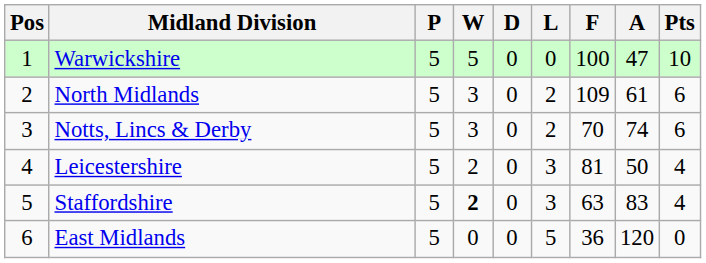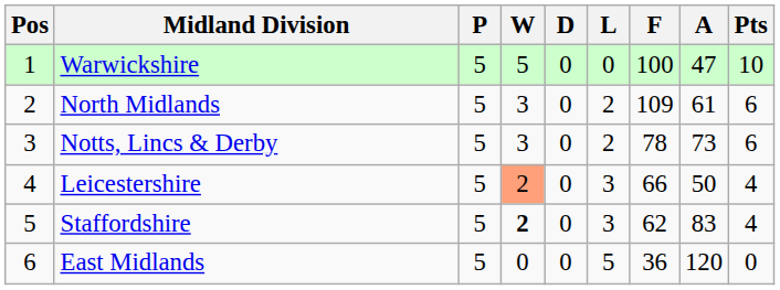 <table class="wikitable" style="font-size: 100%">
 <tr>
 <th width=20>Pos</th>
 <th width=250>Midland  Division</th>
 <th width=20>P</th>
 <th width=20>W</th>
 <th width=20>D</th>
 <th width=20>L</th>
 <th width=20>F</th>
 <th width=20>A</th>
 <th width=20>Pts</th>
 </tr>
 <tr align=center style="background: #CCFFCC;">
 <td>1</td>
 <td align="left"><a href='#'>Warwickshire</a></td>
 <td>5</td>
 <td>5</td>
 <td>0</td>
 <td>0</td>
 <td>100</td>
 <td>47</td>
 <td>10</td>
 </tr>
 <tr align=center>
 <td>2</td>
 <td align="left"><a href='#'>North Midlands</a></td>
 <td>5</td>
 <td>3</td>
 <td>0</td>
 <td>2</td>
 <td>109</td>
 <td>61</td>
 <td>6</td>
 </tr>
 <tr align=center>
 <td>3</td>
 <td align="left"><a href='#'>Notts, Lincs & Derby</a></td>
 <td>5</td>
 <td>3</td>
 <td>0</td>
 <td>2</td>
-<td>70</td>
-<td>74</td>
+<td>78</td>
+<td>73</td>
 <td>6</td>
 </tr>
 <tr align=center>
 <td>4</td>
 <td align="left"><a href='#'>Leicestershire</a></td>
 <td>5</td>
-<td>2</td>
+<td style="background: lightsalmon;">2</td>
 <td>0</td>
 <td>3</td>
-<td>81</td>
+<td>66</td>
 <td>50</td>
 <td>4</td>
 </tr>
 <tr align=center>
 <td>5</td>
 <td align="left"><a href='#'>Staffordshire</a></td>
 <td>5</td>
 <td><strong>2</strong></td>
 <td>0</td>
 <td>3</td>
-<td>63</td>
+<td>62</td>
 <td>83</td>
 <td>4</td>
 </tr>
 <tr align=center>
 <td>6</td>
 <td align="left"><a href='#'>East Midlands</a></td>
 <td>5</td>
 <td>0</td>
 <td>0</td>
 <td>5</td>
 <td>36</td>
 <td>120</td>
 <td>0</td>
 </tr>
 </table>
